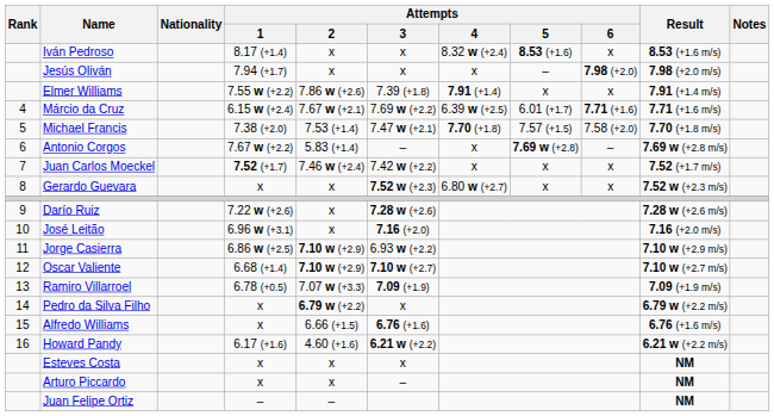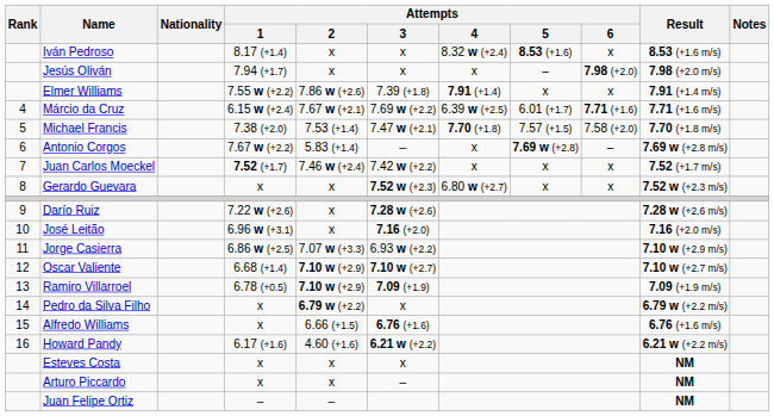 <table class="wikitable sortable" style="text-align:center">
 <tr>
 <th rowspan=2>Rank</th>
 <th rowspan=2>Name</th>
 <th rowspan=2>Nationality</th>
 <th colspan=6>Attempts</th>
 <th rowspan=2>Result</th>
 <th rowspan=2>Notes</th>
 </tr>
 <tr>
 <th>1</th>
 <th>2</th>
 <th>3</th>
 <th>4</th>
 <th>5</th>
 <th>6</th>
 </tr>
 <tr>
 <td align=center></td>
 <td align=left><a href='#'>Iván Pedroso</a></td>
 <td align=left></td>
 <td>8.17 <small>(+1.4)</small></td>
 <td>x</td>
 <td>x</td>
 <td>8.32 <strong>w</strong> <small>(+2.4)</small></td>
 <td><strong>8.53</strong> <small>(+1.6)</small></td>
 <td>x</td>
 <td><strong>8.53</strong> <small>(+1.6 m/s)</small></td>
 <td></td>
 </tr>
 <tr>
 <td align=center></td>
 <td align=left><a href='#'>Jesús Oliván</a></td>
 <td align=left></td>
 <td>7.94 <small>(+1.7)</small></td>
 <td>x</td>
 <td>x</td>
 <td>x</td>
 <td>–</td>
 <td><strong>7.98</strong> <small>(+2.0)</small></td>
 <td><strong>7.98</strong> <small>(+2.0 m/s)</small></td>
 <td></td>
 </tr>
 <tr>
 <td align=center></td>
 <td align=left><a href='#'>Elmer Williams</a></td>
 <td align=left></td>
 <td>7.55 <strong>w</strong> <small>(+2.2)</small></td>
 <td>7.86 <strong>w</strong> <small>(+2.6)</small></td>
 <td>7.39 <small>(+1.8)</small></td>
 <td><strong>7.91</strong> <small>(+1.4)</small></td>
 <td>x</td>
 <td>x</td>
 <td><strong>7.91</strong> <small>(+1.4 m/s)</small></td>
 <td></td>
 </tr>
 <tr>
 <td align=center>4</td>
 <td align=left><a href='#'>Márcio da Cruz</a></td>
 <td align=left></td>
 <td>6.15 <strong>w</strong> <small>(+2.4)</small></td>
 <td>7.67 <strong>w</strong> <small>(+2.1)</small></td>
 <td>7.69 <strong>w</strong> <small>(+2.2)</small></td>
 <td>6.39 <strong>w</strong> <small>(+2.5)</small></td>
 <td>6.01 <small>(+1.7)</small></td>
 <td><strong>7.71</strong> <small>(+1.6)</small></td>
 <td><strong>7.71</strong> <small>(+1.6 m/s)</small></td>
 <td></td>
 </tr>
 <tr>
 <td align=center>5</td>
 <td align=left><a href='#'>Michael Francis</a></td>
 <td align=left></td>
 <td>7.38 <small>(+2.0)</small></td>
 <td>7.53 <small>(+1.4)</small></td>
 <td>7.47 <strong>w</strong> <small>(+2.1)</small></td>
 <td><strong>7.70</strong> <small>(+1.8)</small></td>
 <td>7.57 <small>(+1.5)</small></td>
 <td>7.58 <small>(+2.0)</small></td>
 <td><strong>7.70</strong> <small>(+1.8 m/s)</small></td>
 <td></td>
 </tr>
 <tr>
 <td align=center>6</td>
 <td align=left><a href='#'>Antonio Corgos</a></td>
 <td align=left></td>
 <td>7.67 <strong>w</strong> <small>(+2.2)</small></td>
 <td>5.83 <small>(+1.4)</small></td>
 <td>–</td>
 <td>x</td>
 <td><strong>7.69</strong> <strong>w</strong> <small>(+2.8)</small></td>
 <td>–</td>
 <td><strong>7.69</strong> <strong>w</strong> <small>(+2.8 m/s)</small></td>
 <td></td>
 </tr>
 <tr>
 <td align=center>7</td>
 <td align=left><a href='#'>Juan Carlos Moeckel</a></td>
 <td align=left></td>
 <td><strong>7.52</strong> <small>(+1.7)</small></td>
 <td>7.46 <strong>w</strong> <small>(+2.4)</small></td>
 <td>7.42 <strong>w</strong> <small>(+2.2)</small></td>
 <td>x</td>
 <td>x</td>
 <td>x</td>
 <td><strong>7.52</strong> <small>(+1.7 m/s)</small></td>
 <td></td>
 </tr>
 <tr>
 <td align=center>8</td>
 <td align=left><a href='#'>Gerardo Guevara</a></td>
 <td align=left></td>
 <td>x</td>
 <td>x</td>
 <td><strong>7.52</strong> <strong>w</strong> <small>(+2.3)</small></td>
 <td>6.80 <strong>w</strong> <small>(+2.7)</small></td>
 <td>x</td>
 <td>x</td>
 <td><strong>7.52</strong> <strong>w</strong> <small>(+2.3 m/s)</small></td>
 <td></td>
 </tr>
 <tr>
 <td colspan=11 bgcolor=lightgray></td>
 </tr>
 <tr>
 <td align=center>9</td>
 <td align=left><a href='#'>Darío Ruiz</a></td>
 <td align=left></td>
 <td>7.22 <strong>w</strong> <small>(+2.6)</small></td>
 <td>x</td>
 <td><strong>7.28</strong> <strong>w</strong> <small>(+2.6)</small></td>
 <td colspan=3></td>
 <td><strong>7.28</strong> <strong>w</strong> <small>(+2.6 m/s)</small></td>
 <td></td>
 </tr>
 <tr>
 <td align=center>10</td>
 <td align=left><a href='#'>José Leitão</a></td>
 <td align=left></td>
 <td>6.96 <strong>w</strong> <small>(+3.1)</small></td>
 <td>x</td>
 <td><strong>7.16</strong> <small>(+2.0)</small></td>
 <td colspan=3></td>
 <td><strong>7.16</strong> <small>(+2.0 m/s)</small></td>
 <td></td>
 </tr>
 <tr>
 <td align=center>11</td>
 <td align=left><a href='#'>Jorge Casierra</a></td>
 <td align=left></td>
 <td>6.86 <strong>w</strong> <small>(+2.5)</small></td>
-<td><strong>7.10</strong> <strong>w</strong> <small>(+2.9)</small></td>
+<td>7.07 <strong>w</strong> <small>(+3.3)</small></td>
 <td>6.93 <strong>w</strong> <small>(+2.2)</small></td>
 <td colspan=3></td>
 <td><strong>7.10</strong> <strong>w</strong> <small>(+2.9 m/s)</small></td>
 <td></td>
 </tr>
 <tr>
 <td align=center>12</td>
 <td align=left><a href='#'>Oscar Valiente</a></td>
 <td align=left></td>
 <td>6.68 <small>(+1.4)</small></td>
 <td><strong>7.10</strong> <strong>w</strong> <small>(+2.9)</small></td>
 <td><strong>7.10</strong> <strong>w</strong> <small>(+2.7)</small></td>
 <td colspan=3></td>
 <td><strong>7.10</strong> <strong>w</strong> <small>(+2.7 m/s)</small></td>
 <td></td>
 </tr>
 <tr>
 <td align=center>13</td>
 <td align=left><a href='#'>Ramiro Villarroel</a></td>
 <td align=left></td>
 <td>6.78 <small>(+0.5)</small></td>
-<td>7.07 <strong>w</strong> <small>(+3.3)</small></td>
+<td><strong>7.10</strong> <strong>w</strong> <small>(+2.9)</small></td>
 <td><strong>7.09</strong> <small>(+1.9)</small></td>
 <td colspan=3></td>
 <td><strong>7.09</strong> <small>(+1.9 m/s)</small></td>
 <td></td>
 </tr>
 <tr>
 <td align=center>14</td>
 <td align=left><a href='#'>Pedro da Silva Filho</a></td>
 <td align=left></td>
 <td>x</td>
 <td><strong>6.79</strong> <strong>w</strong> <small>(+2.2)</small></td>
 <td>x</td>
 <td colspan=3></td>
 <td><strong>6.79</strong> <strong>w</strong> <small>(+2.2 m/s)</small></td>
 <td></td>
 </tr>
 <tr>
 <td align=center>15</td>
 <td align=left><a href='#'>Alfredo Williams</a></td>
 <td align=left></td>
 <td>x</td>
 <td>6.66 <small>(+1.5)</small></td>
 <td><strong>6.76</strong> <small>(+1.6)</small></td>
 <td colspan=3></td>
 <td><strong>6.76</strong> <small>(+1.6 m/s)</small></td>
 <td></td>
 </tr>
 <tr>
 <td align=center>16</td>
 <td align=left><a href='#'>Howard Pandy</a></td>
 <td align=left></td>
 <td>6.17 <small>(+1.6)</small></td>
 <td>4.60 <small>(+1.6)</small></td>
 <td><strong>6.21</strong> <strong>w</strong> <small>(+2.2)</small></td>
 <td colspan=3></td>
 <td><strong>6.21</strong> <strong>w</strong> <small>(+2.2 m/s)</small></td>
 <td></td>
 </tr>
 <tr>
 <td align=center></td>
 <td align=left><a href='#'>Esteves Costa</a></td>
 <td align=left></td>
 <td>x</td>
 <td>x</td>
 <td>x</td>
 <td colspan=3></td>
 <td><strong>NM</strong></td>
 <td></td>
 </tr>
 <tr>
 <td align=center></td>
 <td align=left><a href='#'>Arturo Piccardo</a></td>
 <td align=left></td>
 <td>x</td>
 <td>x</td>
 <td>–</td>
 <td colspan=3></td>
 <td><strong>NM</strong></td>
 <td></td>
 </tr>
 <tr>
 <td align=center></td>
 <td align=left><a href='#'>Juan Felipe Ortiz</a></td>
 <td align=left></td>
 <td>–</td>
 <td>–</td>
 <td></td>
 <td colspan=3></td>
 <td><strong>NM</strong></td>
 <td></td>
 </tr>
 </table>
